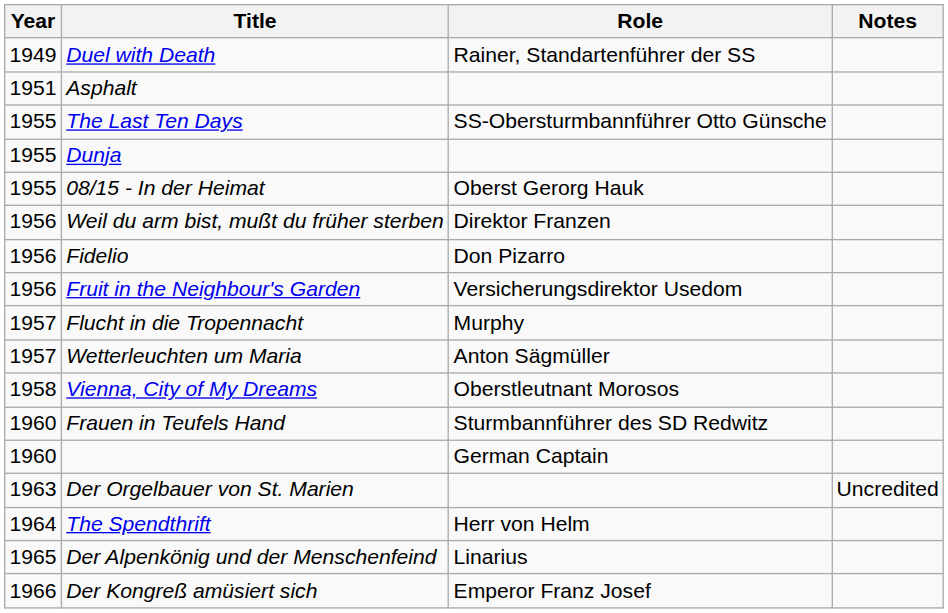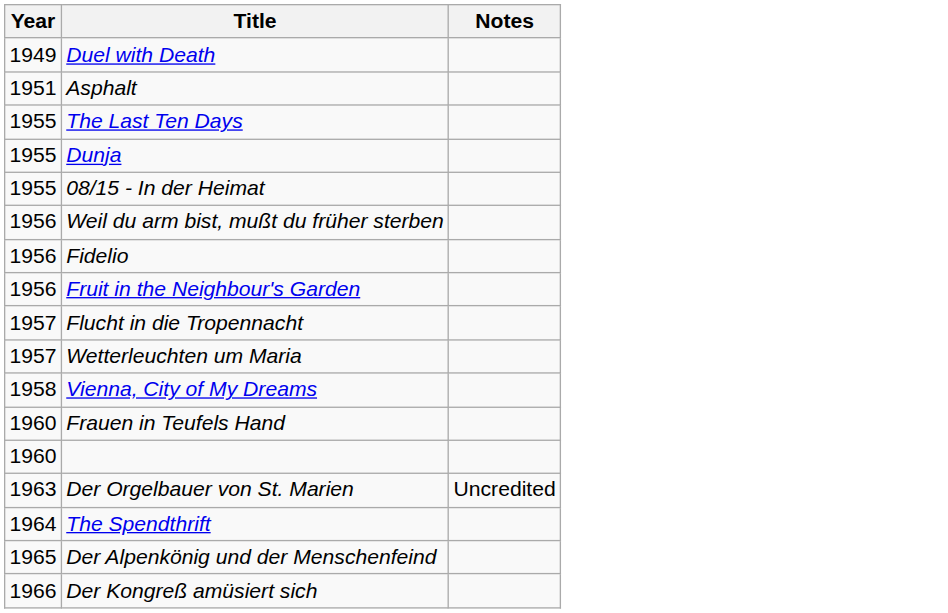 <table class="wikitable">
 <tr>
 <th>Year</th>
 <th>Title</th>
-<th>Role</th>
 <th>Notes</th>
 </tr>
 <tr>
 <td>1949</td>
 <td><em><a href='#'>Duel with Death</a></em></td>
-<td>Rainer, Standartenführer der SS</td>
 <td></td>
 </tr>
 <tr>
 <td>1951</td>
 <td><em>Asphalt</em></td>
 <td></td>
-<td></td>
 </tr>
 <tr>
 <td>1955</td>
 <td><em><a href='#'>The Last Ten Days</a></em></td>
-<td>SS-Obersturmbannführer Otto Günsche</td>
 <td></td>
 </tr>
 <tr>
 <td>1955</td>
 <td><em><a href='#'>Dunja</a></em></td>
 <td></td>
-<td></td>
 </tr>
 <tr>
 <td>1955</td>
 <td><em>08/15 - In der Heimat</em></td>
-<td>Oberst Gerorg Hauk</td>
 <td></td>
 </tr>
 <tr>
 <td>1956</td>
 <td><em>Weil du arm bist, mußt du früher sterben</em></td>
-<td>Direktor Franzen</td>
 <td></td>
 </tr>
 <tr>
 <td>1956</td>
 <td><em>Fidelio</em></td>
-<td>Don Pizarro</td>
 <td></td>
 </tr>
 <tr>
 <td>1956</td>
 <td><em><a href='#'>Fruit in the Neighbour's Garden</a></em></td>
-<td>Versicherungsdirektor Usedom</td>
 <td></td>
 </tr>
 <tr>
 <td>1957</td>
 <td><em>Flucht in die Tropennacht</em></td>
-<td>Murphy</td>
 <td></td>
 </tr>
 <tr>
 <td>1957</td>
 <td><em>Wetterleuchten um Maria</em></td>
-<td>Anton Sägmüller</td>
 <td></td>
 </tr>
 <tr>
 <td>1958</td>
 <td><em><a href='#'>Vienna, City of My Dreams</a></em></td>
-<td>Oberstleutnant Morosos</td>
 <td></td>
 </tr>
 <tr>
 <td>1960</td>
 <td><em>Frauen in Teufels Hand</em></td>
-<td>Sturmbannführer des SD Redwitz</td>
 <td></td>
 </tr>
 <tr>
 <td>1960</td>
 <td><em></em></td>
-<td>German Captain</td>
 <td></td>
 </tr>
 <tr>
 <td>1963</td>
 <td><em>Der Orgelbauer von St. Marien</em></td>
-<td></td>
 <td>Uncredited</td>
 </tr>
 <tr>
 <td>1964</td>
 <td><em><a href='#'>The Spendthrift</a></em></td>
-<td>Herr von Helm</td>
 <td></td>
 </tr>
 <tr>
 <td>1965</td>
 <td><em>Der Alpenkönig und der Menschenfeind</em></td>
-<td>Linarius</td>
 <td></td>
 </tr>
 <tr>
 <td>1966</td>
 <td><em>Der Kongreß amüsiert sich</em></td>
-<td>Emperor Franz Josef</td>
 <td></td>
 </tr>
 </table>
